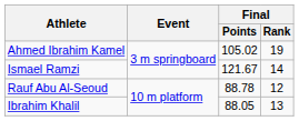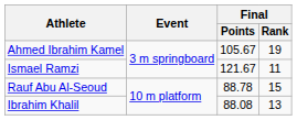 <table class="wikitable" style="font-size:90%;">
 <tr>
 <th rowspan=2>Athlete</th>
 <th rowspan=2>Event</th>
 <th colspan=2>Final</th>
 </tr>
 <tr style="font-size:95%">
 <th>Points</th>
 <th>Rank</th>
 </tr>
 <tr align=center>
 <td align=left><a href='#'>Ahmed Ibrahim Kamel</a></td>
 <td align=left rowspan=2><a href='#'>3 m springboard</a></td>
-<td>105.02</td>
+<td>105.67</td>
 <td>19</td>
 </tr>
 <tr align=center>
 <td align=left><a href='#'>Ismael Ramzi</a></td>
 <td>121.67</td>
-<td>14</td>
+<td>11</td>
 </tr>
 <tr align=center>
 <td align=left><a href='#'>Rauf Abu Al-Seoud</a></td>
 <td align=left rowspan=2><a href='#'>10 m platform</a></td>
 <td>88.78</td>
-<td>12</td>
+<td>15</td>
 </tr>
 <tr align=center>
 <td align=left><a href='#'>Ibrahim Khalil</a></td>
-<td>88.05</td>
+<td>88.08</td>
 <td>13</td>
 </tr>
 </table>
